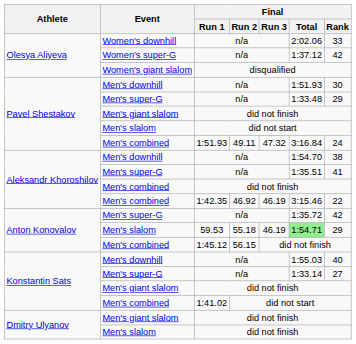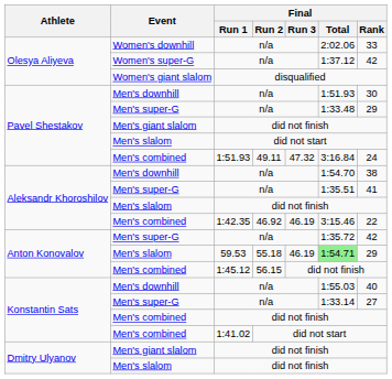 <table class="wikitable" style="font-size:90%">
 <tr>
 <th rowspan="2">Athlete</th>
 <th rowspan="2">Event</th>
 <th colspan="5">Final</th>
 </tr>
 <tr>
 <th>Run 1</th>
 <th>Run 2</th>
 <th>Run 3</th>
 <th>Total</th>
 <th>Rank</th>
 </tr>
 <tr>
 <td rowspan=3><a href='#'>Olesya Aliyeva</a></td>
 <td><a href='#'>Women's downhill</a></td>
 <td colspan=3 align="center">n/a</td>
 <td align="center">2:02.06</td>
 <td align="center">33</td>
 </tr>
 <tr>
 <td><a href='#'>Women's super-G</a></td>
 <td colspan=3 align="center">n/a</td>
 <td align="center">1:37.12</td>
 <td align="center">42</td>
 </tr>
 <tr>
 <td><a href='#'>Women's giant slalom</a></td>
 <td colspan=5 align="center">disqualified</td>
 </tr>
 <tr>
 <td rowspan=5><a href='#'>Pavel Shestakov</a></td>
 <td><a href='#'>Men's downhill</a></td>
 <td colspan=3 align="center">n/a</td>
 <td align="center">1:51.93</td>
 <td align="center">30</td>
 </tr>
 <tr>
 <td><a href='#'>Men's super-G</a></td>
 <td colspan=3 align="center">n/a</td>
 <td align="center">1:33.48</td>
 <td align="center">29</td>
 </tr>
 <tr>
 <td><a href='#'>Men's giant slalom</a></td>
 <td colspan=5 align="center">did not finish</td>
 </tr>
 <tr>
 <td><a href='#'>Men's slalom</a></td>
 <td colspan=5 align="center">did not start</td>
 </tr>
 <tr>
 <td><a href='#'>Men's combined</a></td>
 <td align="center">1:51.93</td>
 <td align="center">49.11</td>
 <td align="center">47.32</td>
 <td align="center">3:16.84</td>
 <td align="center">24</td>
 </tr>
 <tr>
 <td rowspan=4><a href='#'>Aleksandr Khoroshilov</a></td>
 <td><a href='#'>Men's downhill</a></td>
 <td colspan=3 align="center">n/a</td>
 <td align="center">1:54.70</td>
 <td align="center">38</td>
 </tr>
 <tr>
 <td><a href='#'>Men's super-G</a></td>
 <td colspan=3 align="center">n/a</td>
 <td align="center">1:35.51</td>
 <td align="center">41</td>
 </tr>
 <tr>
-<td><a href='#'>Men's combined</a></td>
+<td><a href='#'>Men's slalom</a></td>
 <td colspan=5 align="center">did not finish</td>
 </tr>
 <tr>
 <td><a href='#'>Men's combined</a></td>
 <td align="center">1:42.35</td>
 <td align="center">46.92</td>
 <td align="center">46.19</td>
 <td align="center">3:15.46</td>
 <td align="center">22</td>
 </tr>
 <tr>
 <td rowspan=3><a href='#'>Anton Konovalov</a></td>
 <td><a href='#'>Men's super-G</a></td>
 <td colspan=3 align="center">n/a</td>
 <td align="center">1:35.72</td>
 <td align="center">42</td>
 </tr>
 <tr>
 <td><a href='#'>Men's slalom</a></td>
 <td align="center">59.53</td>
 <td align="center">55.18</td>
 <td align="center">46.19</td>
 <td align="center" style="background: lightgreen;">1:54.71</td>
 <td align="center">29</td>
 </tr>
 <tr>
 <td><a href='#'>Men's combined</a></td>
 <td align="center">1:45.12</td>
 <td align="center">56.15</td>
 <td colspan=3 align="center">did not finish</td>
 </tr>
 <tr>
 <td rowspan=4><a href='#'>Konstantin Sats</a></td>
 <td><a href='#'>Men's downhill</a></td>
 <td colspan=3 align="center">n/a</td>
 <td align="center">1:55.03</td>
 <td align="center">40</td>
 </tr>
 <tr>
 <td><a href='#'>Men's super-G</a></td>
 <td colspan=3 align="center">n/a</td>
 <td align="center">1:33.14</td>
 <td align="center">27</td>
 </tr>
 <tr>
-<td><a href='#'>Men's giant slalom</a></td>
+<td><a href='#'>Men's combined</a></td>
 <td colspan=5 align="center">did not finish</td>
 </tr>
 <tr>
 <td><a href='#'>Men's combined</a></td>
 <td align="center">1:41.02</td>
 <td colspan=4 align="center">did not start</td>
 </tr>
 <tr>
 <td rowspan=2><a href='#'>Dmitry Ulyanov</a></td>
 <td><a href='#'>Men's giant slalom</a></td>
 <td colspan=5 align="center">did not finish</td>
 </tr>
 <tr>
 <td><a href='#'>Men's slalom</a></td>
 <td colspan=5 align="center">did not finish</td>
 </tr>
 </table>
